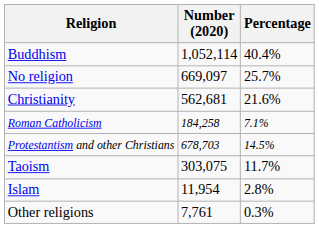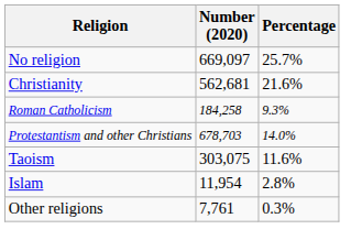 <table class="wikitable">
 <tr>
 <th>Religion</th>
 <th>Number <br> (2020)</th>
 <th>Percentage</th>
-</tr>
-<tr>
-<td><a href='#'>Buddhism</a></td>
-<td>1,052,114</td>
-<td>40.4%</td>
 </tr>
 <tr>
 <td><a href='#'>No religion</a></td>
 <td>669,097</td>
 <td>25.7%</td>
 </tr>
 <tr>
 <td><a href='#'>Christianity</a></td>
 <td>562,681</td>
 <td>21.6%</td>
 </tr>
 <tr>
 <td><small><em><a href='#'>Roman Catholicism</a></em></small></td>
 <td><small><em>184,258</em></small></td>
-<td><small><em>7.1%</em></small></td>
+<td><small><em>9.3%</em></small></td>
 </tr>
 <tr>
 <td><small><em><a href='#'>Protestantism</a> and other Christians</em></small></td>
 <td><small><em>678,703</em></small></td>
-<td><small><em>14.5%</em></small></td>
+<td><small><em>14.0%</em></small></td>
 </tr>
 <tr>
 <td><a href='#'>Taoism</a></td>
 <td>303,075</td>
-<td>11.7%</td>
+<td>11.6%</td>
 </tr>
 <tr>
 <td><a href='#'>Islam</a></td>
 <td>11,954</td>
 <td>2.8%</td>
 </tr>
 <tr>
 <td>Other religions</td>
 <td>7,761</td>
 <td>0.3%</td>
 </tr>
 </table>
